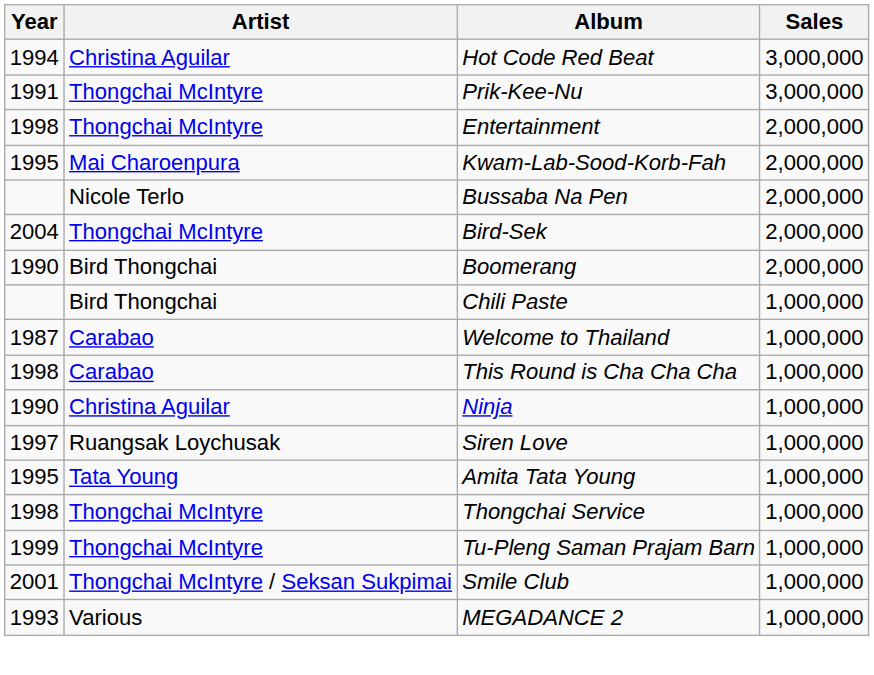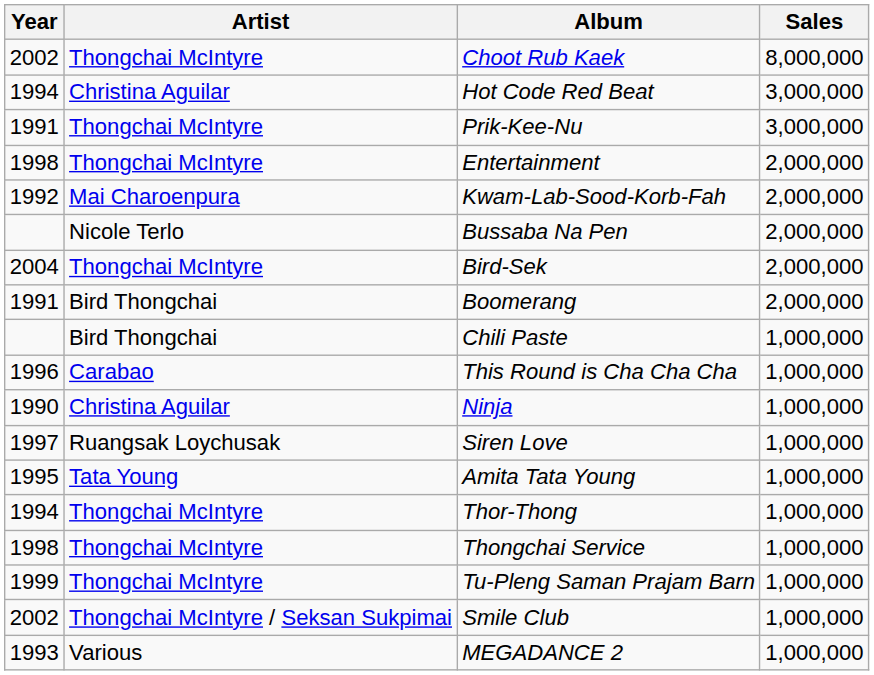 <table class="wikitable">
 <tr>
 <th>Year</th>
 <th>Artist</th>
 <th>Album</th>
 <th>Sales</th>
+</tr>
+<tr>
+<td>2002</td>
+<td><a href='#'>Thongchai McIntyre</a></td>
+<td><em><a href='#'>Choot Rub Kaek</a></em></td>
+<td>8,000,000</td>
 </tr>
 <tr>
 <td>1994</td>
 <td><a href='#'>Christina Aguilar</a></td>
 <td><em>Hot Code Red Beat</em></td>
 <td>3,000,000</td>
 </tr>
 <tr>
 <td>1991</td>
 <td><a href='#'>Thongchai McIntyre</a></td>
 <td><em>Prik-Kee-Nu</em></td>
 <td>3,000,000</td>
 </tr>
 <tr>
 <td>1998</td>
 <td><a href='#'>Thongchai McIntyre</a></td>
 <td><em>Entertainment</em></td>
 <td>2,000,000</td>
 </tr>
 <tr>
-<td>1995</td>
+<td>1992</td>
 <td><a href='#'>Mai Charoenpura</a></td>
 <td><em>Kwam-Lab-Sood-Korb-Fah</em></td>
 <td>2,000,000</td>
 </tr>
 <tr>
 <td></td>
 <td>Nicole Terlo</td>
 <td><em>Bussaba Na Pen</em></td>
 <td>2,000,000</td>
 </tr>
 <tr>
 <td>2004</td>
 <td><a href='#'>Thongchai McIntyre</a></td>
 <td><em>Bird-Sek</em></td>
 <td>2,000,000</td>
 </tr>
 <tr>
-<td>1990</td>
+<td>1991</td>
 <td>Bird Thongchai</td>
 <td><em>Boomerang</em></td>
 <td>2,000,000</td>
 </tr>
 <tr>
 <td></td>
 <td>Bird Thongchai</td>
 <td><em>Chili Paste</em></td>
 <td>1,000,000</td>
 </tr>
 <tr>
-<td>1987</td>
-<td><a href='#'>Carabao</a></td>
-<td><em>Welcome to Thailand</em></td>
-<td>1,000,000</td>
-</tr>
-<tr>
-<td>1998</td>
+<td>1996</td>
 <td><a href='#'>Carabao</a></td>
 <td><em>This Round is Cha Cha Cha</em></td>
 <td>1,000,000</td>
 </tr>
 <tr>
 <td>1990</td>
 <td><a href='#'>Christina Aguilar</a></td>
 <td><a href='#'><em>Ninja</em></a></td>
 <td>1,000,000</td>
 </tr>
 <tr>
 <td>1997</td>
 <td>Ruangsak Loychusak</td>
 <td><em>Siren Love</em></td>
 <td>1,000,000</td>
 </tr>
 <tr>
 <td>1995</td>
 <td><a href='#'>Tata Young</a></td>
 <td><em>Amita Tata Young</em></td>
 <td>1,000,000</td>
 </tr>
 <tr>
+<td>1994</td>
+<td><a href='#'>Thongchai McIntyre</a></td>
+<td><em>Thor-Thong</em></td>
+<td>1,000,000</td>
+</tr>
+<tr>
 <td>1998</td>
 <td><a href='#'>Thongchai McIntyre</a></td>
 <td><em>Thongchai Service</em></td>
 <td>1,000,000</td>
 </tr>
 <tr>
 <td>1999</td>
 <td><a href='#'>Thongchai McIntyre</a></td>
 <td><em>Tu-Pleng Saman Prajam Barn</em></td>
 <td>1,000,000</td>
 </tr>
 <tr>
-<td>2001</td>
+<td>2002</td>
 <td><a href='#'>Thongchai McIntyre</a> / <a href='#'>Seksan Sukpimai</a></td>
 <td><em>Smile Club</em></td>
 <td>1,000,000</td>
 </tr>
 <tr>
 <td>1993</td>
 <td>Various</td>
 <td><em>MEGADANCE 2</em></td>
 <td>1,000,000</td>
 </tr>
 </table>
